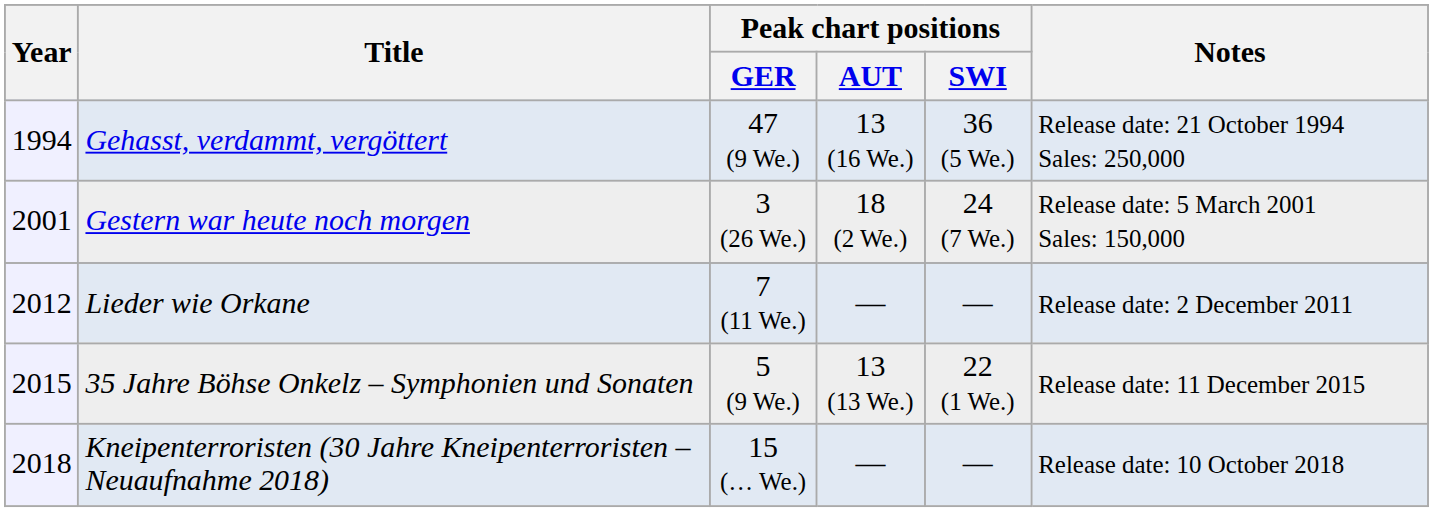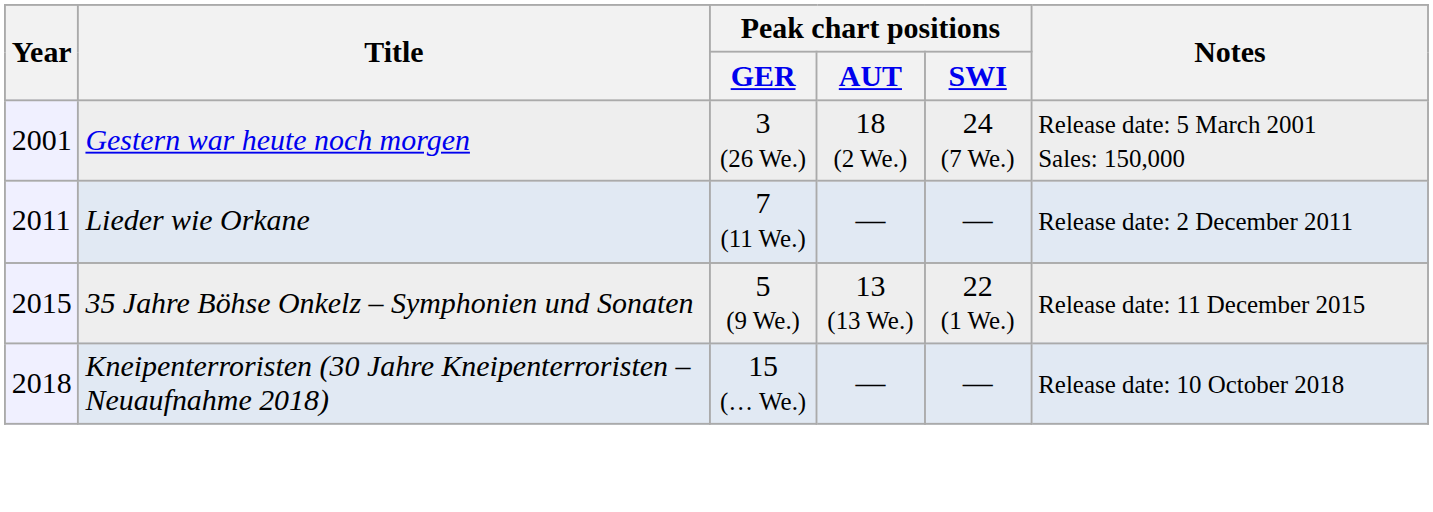 <table class="wikitable">
 <tr class="hintergrundfarbe8">
 <th rowspan="2">Year</th>
 <th style="width:330px;" rowspan="2">Title</th>
 <th colspan="3">Peak chart positions </th>
 <th style="width:205px;" rowspan="2">Notes</th>
 </tr>
 <tr class="hintergrundfarbe8">
 <th style="width:50px;"><a href='#'>GER</a></th>
 <th style="width:50px;"><a href='#'>AUT</a></th>
 <th style="width:50px;"><a href='#'>SWI</a></th>
 </tr>
-<tr style="background:#e1e9f3;">
-<td style="background:#f0f0ff;">1994</td>
-<td><em><a href='#'>Gehasst, verdammt, vergöttert</a></em></td>
-<td style="text-align:center;" >47 <br><small>(9 We.)</small></td>
-<td style="text-align:center;" >13 <br><small>(16 We.)</small></td>
-<td style="text-align:center;" >36 <br><small>(5 We.)</small></td>
-<td><small>Release date: 21 October 1994 <br>Sales: 250,000</small></td>
-</tr>
 <tr style="background:#eee;">
 <td style="background:#f0f0ff;">2001</td>
 <td><em><a href='#'>Gestern war heute noch morgen</a></em></td>
 <td style="text-align:center;" >3 <br><small>(26 We.)</small></td>
 <td style="text-align:center;" >18 <br><small>(2 We.)</small></td>
 <td style="text-align:center;" >24 <br><small>(7 We.)</small></td>
 <td><small>Release date: 5 March 2001 <br>Sales: 150,000</small></td>
 </tr>
 <tr style="background:#e1e9f3;">
-<td style="background:#f0f0ff;">2012</td>
+<td style="background:#f0f0ff;">2011</td>
 <td><em>Lieder wie Orkane</em></td>
 <td style="text-align:center;" >7 <br><small>(11 We.)</small></td>
 <td style="text-align:center;" >—</td>
 <td style="text-align:center;" >—</td>
 <td><small>Release date: 2 December 2011 </small></td>
 </tr>
 <tr style="background:#eee;">
 <td style="background:#f0f0ff;">2015</td>
 <td><em>35 Jahre Böhse Onkelz – Symphonien und Sonaten</em></td>
 <td style="text-align:center;" >5 <br><small>(9 We.)</small></td>
 <td style="text-align:center;" >13 <br><small>(13 We.)</small></td>
 <td style="text-align:center;" >22 <br><small>(1 We.)</small></td>
 <td><small>Release date: 11 December 2015</small></td>
 </tr>
 <tr style="background:#e1e9f3;">
 <td style="background:#f0f0ff;">2018</td>
 <td><em>Kneipenterroristen (30 Jahre Kneipenterroristen – Neuaufnahme 2018)</em></td>
 <td style="text-align:center;" >15 <br><small>(… We.)</small></td>
 <td style="text-align:center;" >—</td>
 <td style="text-align:center;" >—</td>
 <td><small>Release date: 10 October 2018</small></td>
 </tr>
 </table>
